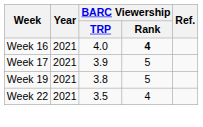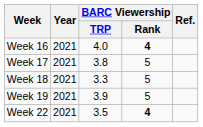 <table class="wikitable" style="text-align:center">
 <tr>
 <th rowspan="2">Week</th>
 <th rowspan="2">Year</th>
 <th colspan="2"><a href='#'>BARC</a> Viewership</th>
 <th rowspan="2">Ref.</th>
 </tr>
 <tr>
 <th><a href='#'>TRP</a></th>
 <th>Rank</th>
 </tr>
 <tr>
 <td>Week 16</td>
 <td>2021</td>
 <td>4.0</td>
 <td><strong>4</strong></td>
 <td></td>
 </tr>
 <tr>
 <td>Week 17</td>
 <td>2021</td>
-<td>3.9</td>
+<td>3.8</td>
+<td>5</td>
+<td></td>
+</tr>
+<tr>
+<td>Week 18</td>
+<td>2021</td>
+<td>3.3</td>
 <td>5</td>
 <td></td>
 </tr>
 <tr>
 <td>Week 19</td>
 <td>2021</td>
-<td>3.8</td>
+<td>3.9</td>
 <td>5</td>
 <td></td>
 </tr>
 <tr>
 <td>Week 22</td>
 <td>2021</td>
 <td>3.5</td>
-<td>4</td>
+<td><strong>4</strong></td>
 <td></td>
 </tr>
 </table>
